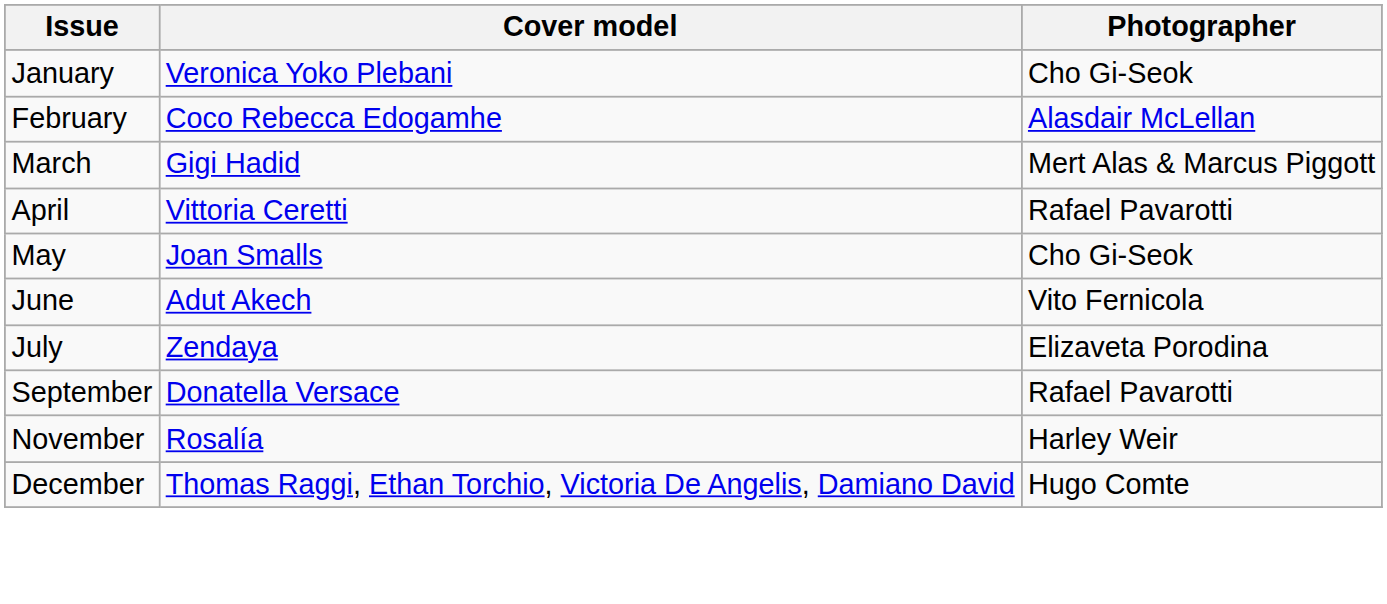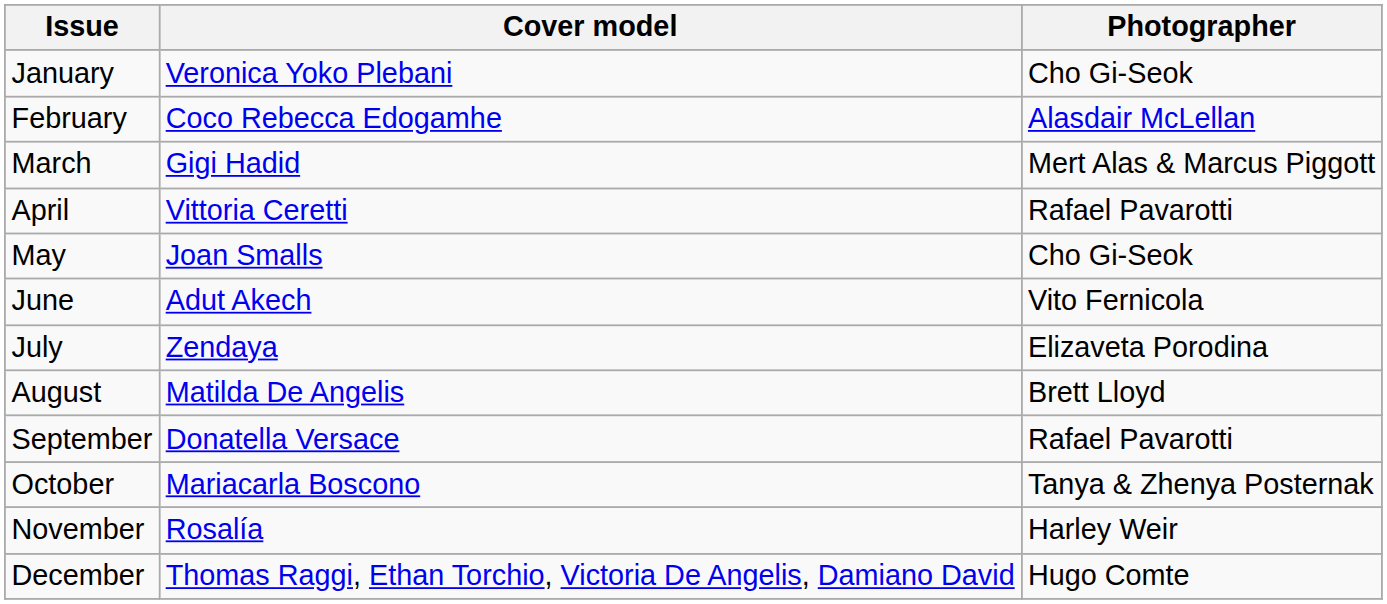 <table class="sortable wikitable">
 <tr>
 <th>Issue</th>
 <th>Cover model</th>
 <th>Photographer</th>
 </tr>
 <tr>
 <td>January</td>
 <td><a href='#'>Veronica Yoko Plebani</a></td>
 <td>Cho Gi-Seok</td>
 </tr>
 <tr>
 <td>February</td>
 <td><a href='#'>Coco Rebecca Edogamhe</a></td>
 <td><a href='#'>Alasdair McLellan</a></td>
 </tr>
 <tr>
 <td>March</td>
 <td><a href='#'>Gigi Hadid</a></td>
 <td>Mert Alas & Marcus Piggott</td>
 </tr>
 <tr>
 <td>April</td>
 <td><a href='#'>Vittoria Ceretti</a></td>
 <td>Rafael Pavarotti</td>
 </tr>
 <tr>
 <td>May</td>
 <td><a href='#'>Joan Smalls</a></td>
 <td>Cho Gi-Seok</td>
 </tr>
 <tr>
 <td>June</td>
 <td><a href='#'>Adut Akech</a></td>
 <td>Vito Fernicola</td>
 </tr>
 <tr>
 <td>July</td>
 <td><a href='#'>Zendaya</a></td>
 <td>Elizaveta Porodina</td>
 </tr>
 <tr>
+<td>August</td>
+<td><a href='#'>Matilda De Angelis</a></td>
+<td>Brett Lloyd</td>
+</tr>
+<tr>
 <td>September</td>
 <td><a href='#'>Donatella Versace</a></td>
 <td>Rafael Pavarotti</td>
+</tr>
+<tr>
+<td>October</td>
+<td><a href='#'>Mariacarla Boscono</a></td>
+<td>Tanya & Zhenya Posternak</td>
 </tr>
 <tr>
 <td>November</td>
 <td><a href='#'>Rosalía</a></td>
 <td>Harley Weir</td>
 </tr>
 <tr>
 <td>December</td>
 <td><a href='#'>Thomas Raggi</a>, <a href='#'>Ethan Torchio</a>, <a href='#'>Victoria De Angelis</a>, <a href='#'>Damiano David</a></td>
 <td>Hugo Comte</td>
 </tr>
 </table>
